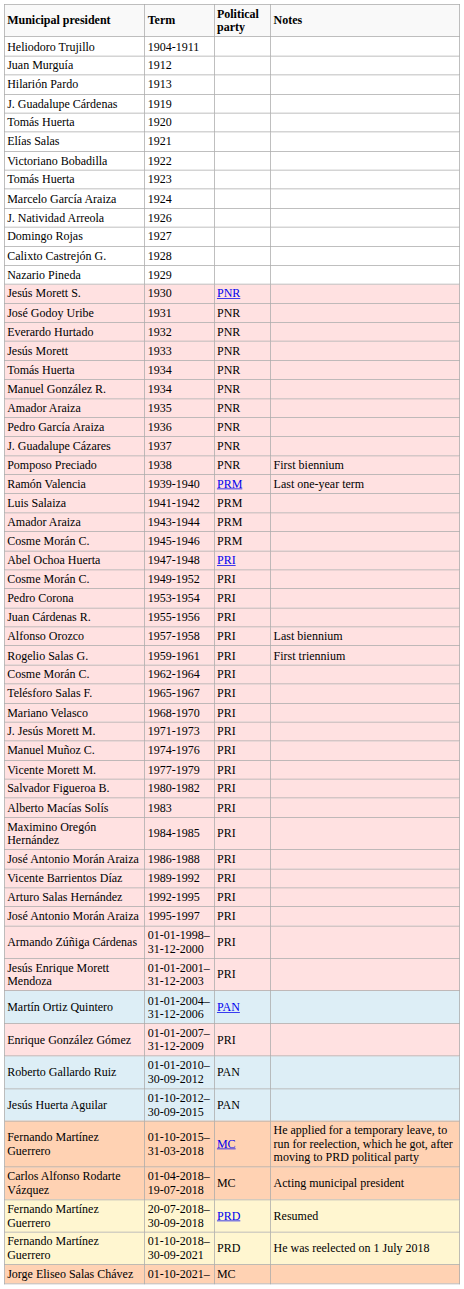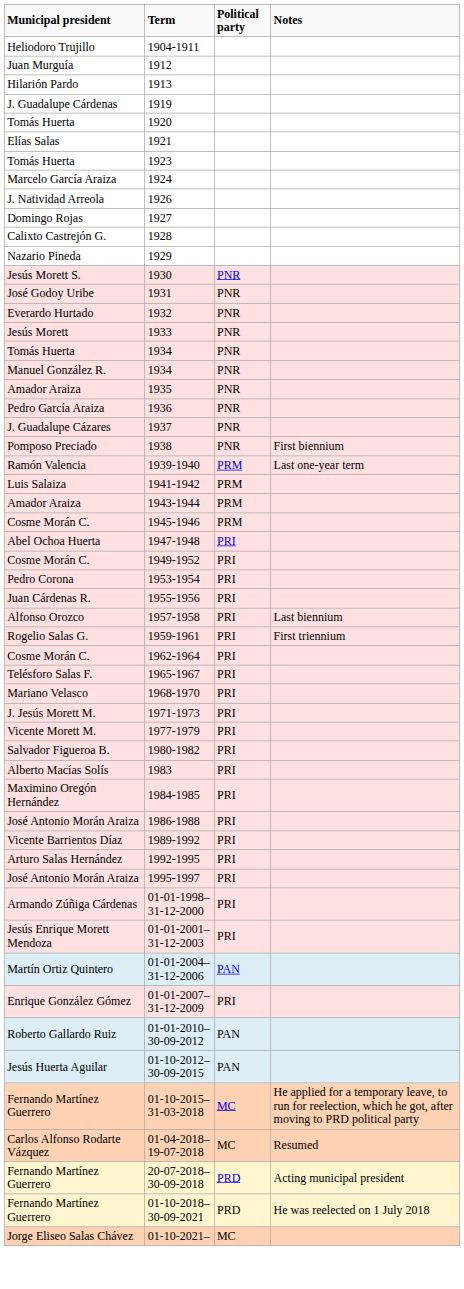 <table class="wikitable">
 <tr>
 <td width=180px><strong>Municipal president</strong></td>
 <td width=85px><strong>Term</strong></td>
 <td><strong>Political party</strong></td>
 <td><strong>Notes</strong></td>
 </tr>
 <tr style="background:#ffffff">
 <td>Heliodoro Trujillo</td>
 <td>1904-1911</td>
 <td></td>
 <td></td>
 </tr>
 <tr style="background:#ffffff">
 <td>Juan Murguía</td>
 <td>1912</td>
 <td></td>
 <td></td>
 </tr>
 <tr style="background:#ffffff">
 <td>Hilarión Pardo</td>
 <td>1913</td>
 <td></td>
 <td></td>
 </tr>
 <tr style="background:#ffffff">
 <td>J. Guadalupe Cárdenas</td>
 <td>1919</td>
 <td></td>
 <td></td>
 </tr>
 <tr style="background:#ffffff">
 <td>Tomás Huerta</td>
 <td>1920</td>
 <td></td>
 <td></td>
 </tr>
 <tr style="background:#ffffff">
 <td>Elías Salas</td>
 <td>1921</td>
-<td></td>
-<td></td>
-</tr>
-<tr style="background:#ffffff">
-<td>Victoriano Bobadilla</td>
-<td>1922</td>
 <td></td>
 <td></td>
 </tr>
 <tr style="background:#ffffff">
 <td>Tomás Huerta</td>
 <td>1923</td>
 <td></td>
 <td></td>
 </tr>
 <tr style="background:#ffffff">
 <td>Marcelo García Araiza</td>
 <td>1924</td>
 <td></td>
 <td></td>
 </tr>
 <tr style="background:#ffffff">
 <td>J. Natividad Arreola</td>
 <td>1926</td>
 <td></td>
 <td></td>
 </tr>
 <tr style="background:#ffffff">
 <td>Domingo Rojas</td>
 <td>1927</td>
 <td></td>
 <td></td>
 </tr>
 <tr style="background:#ffffff">
 <td>Calixto Castrejón G.</td>
 <td>1928</td>
 <td></td>
 <td></td>
 </tr>
 <tr style="background:#ffffff">
 <td>Nazario Pineda</td>
 <td>1929</td>
 <td></td>
 <td></td>
 </tr>
 <tr style="background:#ffe1e1">
 <td>Jesús Morett S.</td>
 <td>1930</td>
 <td><a href='#'>PNR</a> </td>
 <td></td>
 </tr>
 <tr style="background:#ffe1e1">
 <td>José Godoy Uribe</td>
 <td>1931</td>
 <td>PNR </td>
 <td></td>
 </tr>
 <tr style="background:#ffe1e1">
 <td>Everardo Hurtado</td>
 <td>1932</td>
 <td>PNR </td>
 <td></td>
 </tr>
 <tr style="background:#ffe1e1">
 <td>Jesús Morett</td>
 <td>1933</td>
 <td>PNR </td>
 <td></td>
 </tr>
 <tr style="background:#ffe1e1">
 <td>Tomás Huerta</td>
 <td>1934</td>
 <td>PNR </td>
 <td></td>
 </tr>
 <tr style="background:#ffe1e1">
 <td>Manuel González R.</td>
 <td>1934</td>
 <td>PNR </td>
 <td></td>
 </tr>
 <tr style="background:#ffe1e1">
 <td>Amador Araiza</td>
 <td>1935</td>
 <td>PNR </td>
 <td></td>
 </tr>
 <tr style="background:#ffe1e1">
 <td>Pedro García Araiza</td>
 <td>1936</td>
 <td>PNR </td>
 <td></td>
 </tr>
 <tr style="background:#ffe1e1">
 <td>J. Guadalupe Cázares</td>
 <td>1937</td>
 <td>PNR </td>
 <td></td>
 </tr>
 <tr style="background:#ffe1e1">
 <td>Pomposo Preciado</td>
 <td>1938</td>
 <td>PNR </td>
 <td>First biennium</td>
 </tr>
 <tr style="background:#ffe1e1">
 <td>Ramón Valencia</td>
 <td>1939-1940</td>
 <td><a href='#'>PRM</a> </td>
 <td>Last one-year term</td>
 </tr>
 <tr style="background:#ffe1e1">
 <td>Luis Salaiza</td>
 <td>1941-1942</td>
 <td>PRM </td>
 <td></td>
 </tr>
 <tr style="background:#ffe1e1">
 <td>Amador Araiza</td>
 <td>1943-1944</td>
 <td>PRM </td>
 <td></td>
 </tr>
 <tr style="background:#ffe1e1">
 <td>Cosme Morán C.</td>
 <td>1945-1946</td>
 <td>PRM </td>
 <td></td>
 </tr>
 <tr style="background:#ffe1e1">
 <td>Abel Ochoa Huerta</td>
 <td>1947-1948</td>
 <td><a href='#'>PRI</a> </td>
 <td></td>
 </tr>
 <tr style="background:#ffe1e1">
 <td>Cosme Morán C.</td>
 <td>1949-1952</td>
 <td>PRI </td>
 <td></td>
 </tr>
 <tr style="background:#ffe1e1">
 <td>Pedro Corona</td>
 <td>1953-1954</td>
 <td>PRI </td>
 <td></td>
 </tr>
 <tr style="background:#ffe1e1">
 <td>Juan Cárdenas R.</td>
 <td>1955-1956</td>
 <td>PRI </td>
 <td></td>
 </tr>
 <tr style="background:#ffe1e1">
 <td>Alfonso Orozco</td>
 <td>1957-1958</td>
 <td>PRI </td>
 <td>Last biennium</td>
 </tr>
 <tr style="background:#ffe1e1">
 <td>Rogelio Salas G.</td>
 <td>1959-1961</td>
 <td>PRI </td>
 <td>First triennium</td>
 </tr>
 <tr style="background:#ffe1e1">
 <td>Cosme Morán C.</td>
 <td>1962-1964</td>
 <td>PRI </td>
 <td></td>
 </tr>
 <tr style="background:#ffe1e1">
 <td>Telésforo Salas F.</td>
 <td>1965-1967</td>
 <td>PRI </td>
 <td></td>
 </tr>
 <tr style="background:#ffe1e1">
 <td>Mariano Velasco</td>
 <td>1968-1970</td>
 <td>PRI </td>
 <td></td>
 </tr>
 <tr style="background:#ffe1e1">
 <td>J. Jesús Morett M.</td>
 <td>1971-1973</td>
 <td>PRI </td>
 <td></td>
 </tr>
 <tr style="background:#ffe1e1">
-<td>Manuel Muñoz C.</td>
-<td>1974-1976</td>
-<td>PRI </td>
-<td></td>
-</tr>
-<tr style="background:#ffe1e1">
 <td>Vicente Morett M.</td>
 <td>1977-1979</td>
 <td>PRI </td>
 <td></td>
 </tr>
 <tr style="background:#ffe1e1">
 <td>Salvador Figueroa B.</td>
 <td>1980-1982</td>
 <td>PRI </td>
 <td></td>
 </tr>
 <tr style="background:#ffe1e1">
 <td>Alberto Macías Solís</td>
 <td>1983</td>
 <td>PRI </td>
 <td></td>
 </tr>
 <tr style="background:#ffe1e1">
 <td>Maximino Oregón Hernández</td>
 <td>1984-1985</td>
 <td>PRI </td>
 <td></td>
 </tr>
 <tr style="background:#ffe1e1">
 <td>José Antonio Morán Araiza</td>
 <td>1986-1988</td>
 <td>PRI </td>
 <td></td>
 </tr>
 <tr style="background:#ffe1e1">
 <td>Vicente Barrientos Díaz</td>
 <td>1989-1992</td>
 <td>PRI </td>
 <td></td>
 </tr>
 <tr style="background:#ffe1e1">
 <td>Arturo Salas Hernández</td>
 <td>1992-1995</td>
 <td>PRI </td>
 <td></td>
 </tr>
 <tr style="background:#ffe1e1">
 <td>José Antonio Morán Araiza</td>
 <td>1995-1997</td>
 <td>PRI </td>
 <td></td>
 </tr>
 <tr style="background:#ffe1e1">
 <td>Armando Zúñiga Cárdenas</td>
 <td>01-01-1998–31-12-2000</td>
 <td>PRI </td>
 <td></td>
 </tr>
 <tr style="background:#ffe1e1">
 <td>Jesús Enrique Morett Mendoza</td>
 <td>01-01-2001–31-12-2003</td>
 <td>PRI </td>
 <td></td>
 </tr>
 <tr style="background:#ddeef6">
 <td>Martín Ortiz Quintero</td>
 <td>01-01-2004–31-12-2006</td>
 <td><a href='#'>PAN</a> </td>
 <td></td>
 </tr>
 <tr style="background:#ffe1e1">
 <td>Enrique González Gómez</td>
 <td>01-01-2007–31-12-2009</td>
 <td>PRI </td>
 <td></td>
 </tr>
 <tr style="background:#ddeef6">
 <td>Roberto Gallardo Ruiz</td>
 <td>01-01-2010–30-09-2012</td>
 <td>PAN </td>
 <td></td>
 </tr>
 <tr style="background:#ddeef6">
 <td>Jesús Huerta Aguilar</td>
 <td>01-10-2012–30-09-2015</td>
 <td>PAN </td>
 <td></td>
 </tr>
 <tr style="background:#ffd2b3">
 <td>Fernando Martínez Guerrero</td>
 <td>01-10-2015–31-03-2018</td>
 <td><a href='#'>MC</a> </td>
 <td>He applied for a temporary leave, to run for reelection, which he got, after moving to PRD political party</td>
 </tr>
 <tr style="background:#ffd2b3">
 <td>Carlos Alfonso Rodarte Vázquez</td>
 <td>01-04-2018–19-07-2018</td>
 <td>MC </td>
-<td>Acting municipal president</td>
+<td>Resumed</td>
 </tr>
 <tr style="background:#fff6d0">
 <td>Fernando Martínez Guerrero</td>
 <td>20-07-2018–30-09-2018</td>
 <td><a href='#'>PRD</a> </td>
-<td>Resumed</td>
+<td>Acting municipal president</td>
 </tr>
 <tr style="background:#fff6d0">
 <td>Fernando Martínez Guerrero</td>
 <td>01-10-2018–30-09-2021</td>
 <td>PRD </td>
 <td>He was reelected on 1 July 2018</td>
 </tr>
 <tr style="background:#ffd2b3">
 <td>Jorge Eliseo Salas Chávez</td>
 <td>01-10-2021–</td>
 <td>MC </td>
 <td></td>
 </tr>
 </table>
